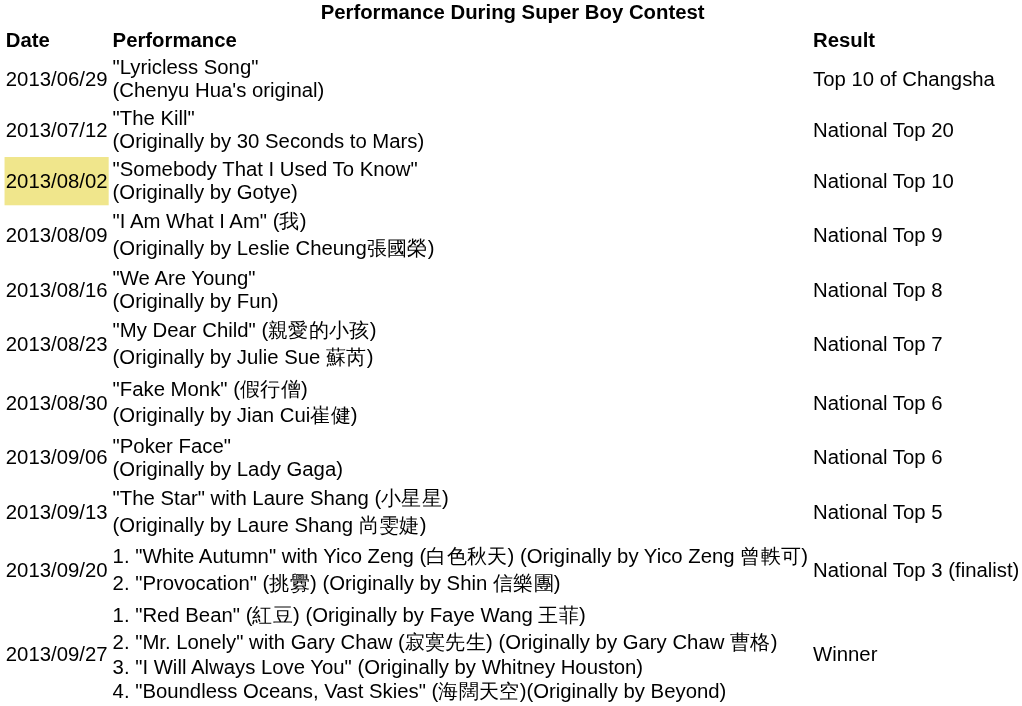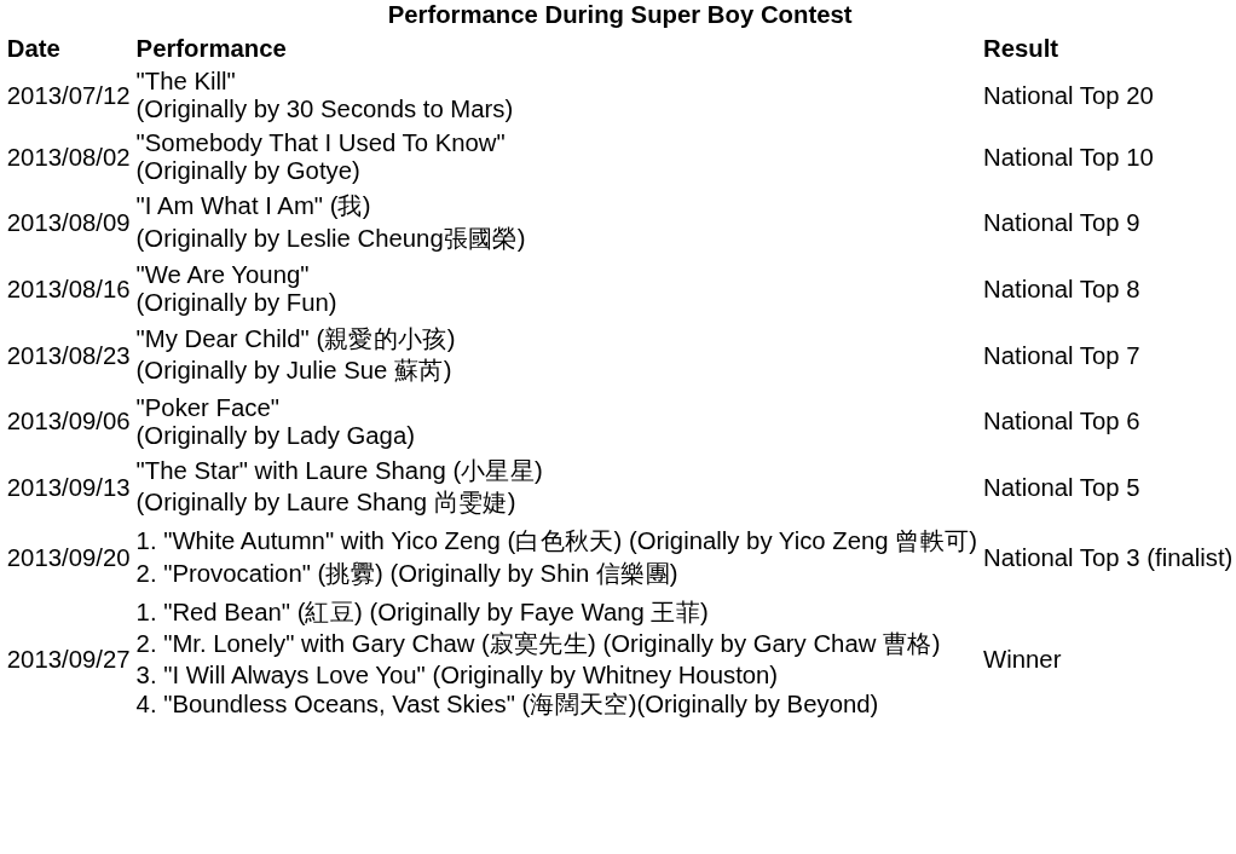 <table class="collapsed collapsible">
 <tr>
 <th colspan="3"><strong>Performance During Super Boy Contest</strong></th>
 </tr>
 <tr>
 <td><strong>Date</strong></td>
 <td><strong>Performance</strong></td>
 <td><strong>Result</strong></td>
 </tr>
 <tr>
-<td>2013/06/29</td>
-<td>"Lyricless Song"<br>(Chenyu Hua's original)</td>
-<td>Top 10 of Changsha</td>
-</tr>
-<tr>
 <td>2013/07/12</td>
 <td>"The Kill"<br>(Originally by 30 Seconds to Mars)</td>
 <td>National Top 20</td>
 </tr>
 <tr>
-<td style="background: khaki;">2013/08/02</td>
+<td>2013/08/02</td>
 <td>"Somebody That I Used To Know"<br>(Originally by Gotye)</td>
 <td>National Top 10</td>
 </tr>
 <tr>
 <td>2013/08/09</td>
 <td>"I Am What I Am" (我)<br>(Originally by Leslie Cheung張國榮)</td>
 <td>National Top 9</td>
 </tr>
 <tr>
 <td>2013/08/16</td>
 <td>"We Are Young"<br>(Originally by Fun)</td>
 <td>National Top 8</td>
 </tr>
 <tr>
 <td>2013/08/23</td>
 <td>"My Dear Child" (親愛的小孩)<br>(Originally by Julie Sue 蘇芮)</td>
 <td>National Top 7</td>
-</tr>
-<tr>
-<td>2013/08/30</td>
-<td>"Fake Monk" (假行僧)<br>(Originally by Jian Cui崔健)</td>
-<td>National Top 6</td>
 </tr>
 <tr>
 <td>2013/09/06</td>
 <td>"Poker Face"<br>(Originally by Lady Gaga)</td>
 <td>National Top 6</td>
 </tr>
 <tr>
 <td>2013/09/13</td>
 <td>"The Star" with Laure Shang (小星星)<br>(Originally by Laure Shang 尚雯婕)</td>
 <td>National Top 5</td>
 </tr>
 <tr>
 <td>2013/09/20</td>
 <td>1. "White Autumn" with Yico Zeng (白色秋天) (Originally by Yico Zeng 曾軼可)<br>2. "Provocation" (挑釁) (Originally by Shin 信樂團)</td>
 <td>National Top 3 (finalist)</td>
 </tr>
 <tr>
 <td>2013/09/27</td>
 <td>1. "Red Bean" (紅豆) (Originally by Faye Wang 王菲)<br>2. "Mr. Lonely" with Gary Chaw (寂寞先生) (Originally by Gary Chaw 曹格)<br>3. "I Will Always Love You" (Originally by Whitney Houston)<br>4. "Boundless Oceans, Vast Skies" (海闊天空)(Originally by Beyond)</td>
 <td>Winner</td>
 </tr>
 </table>
